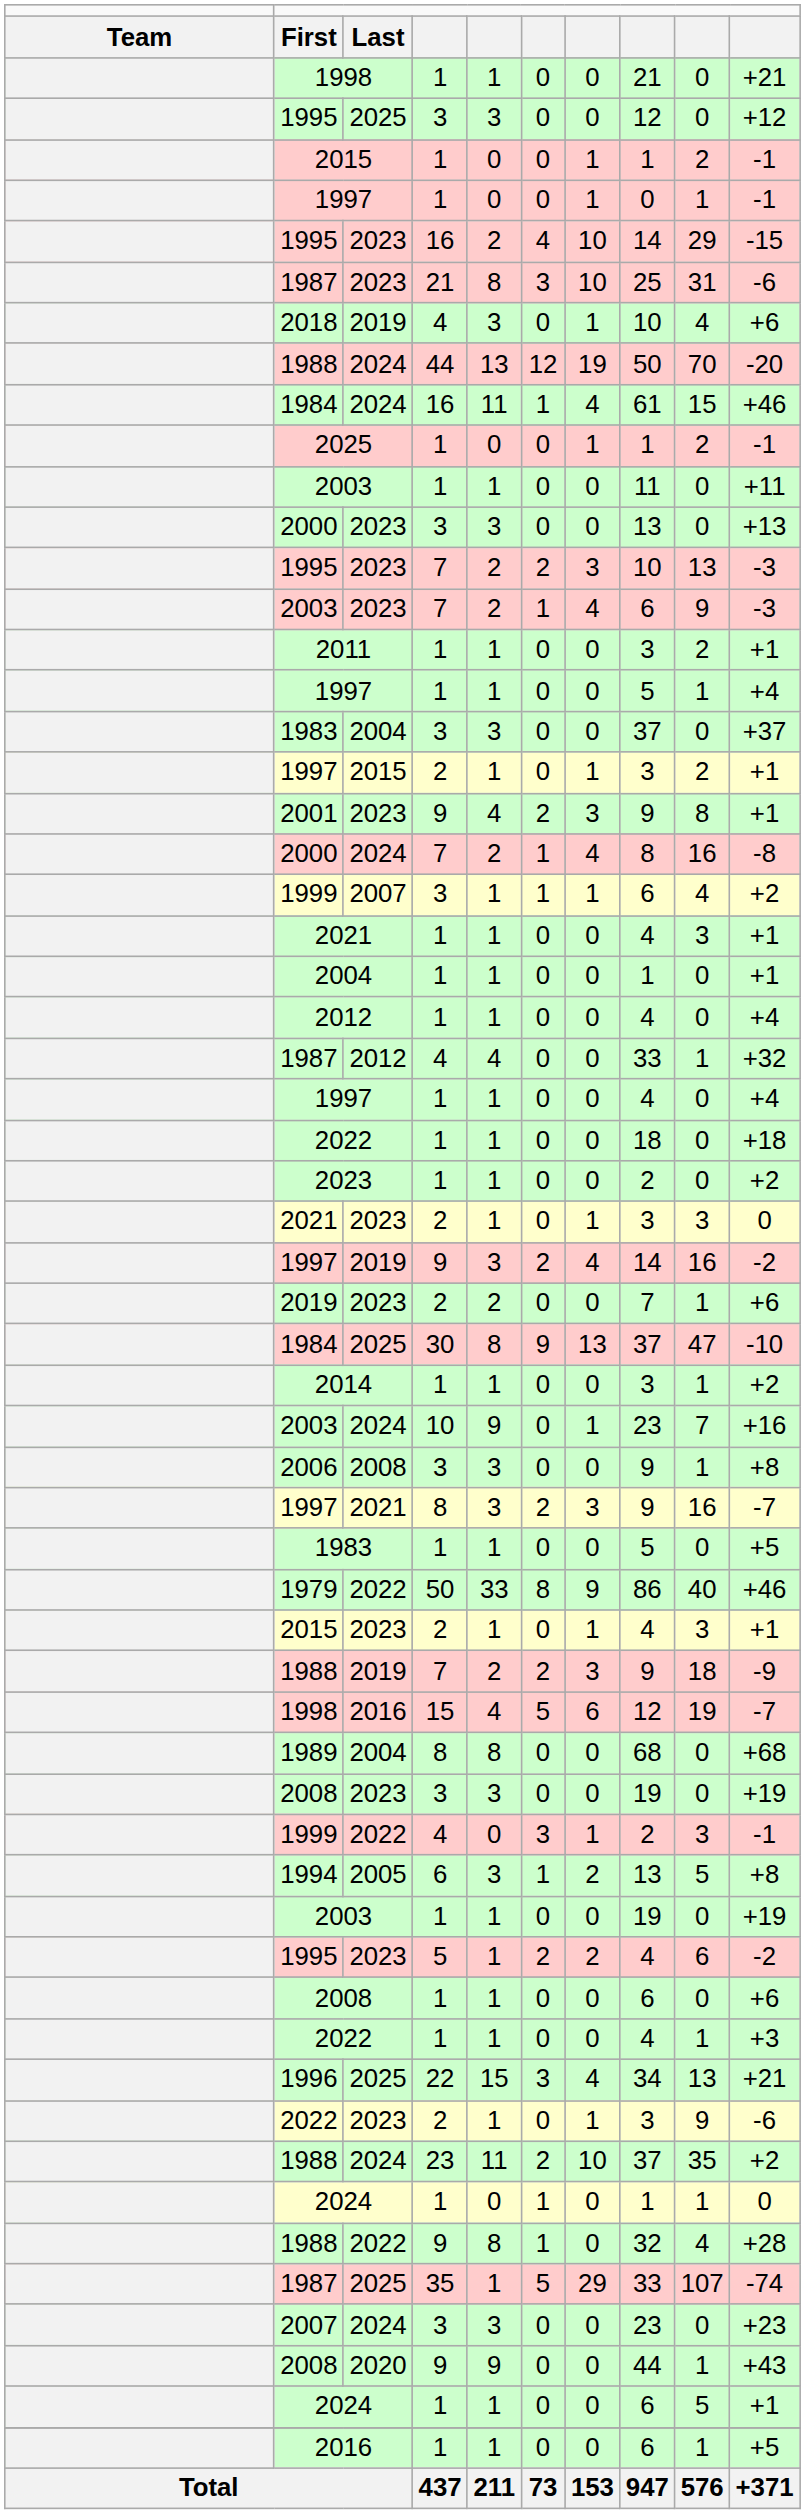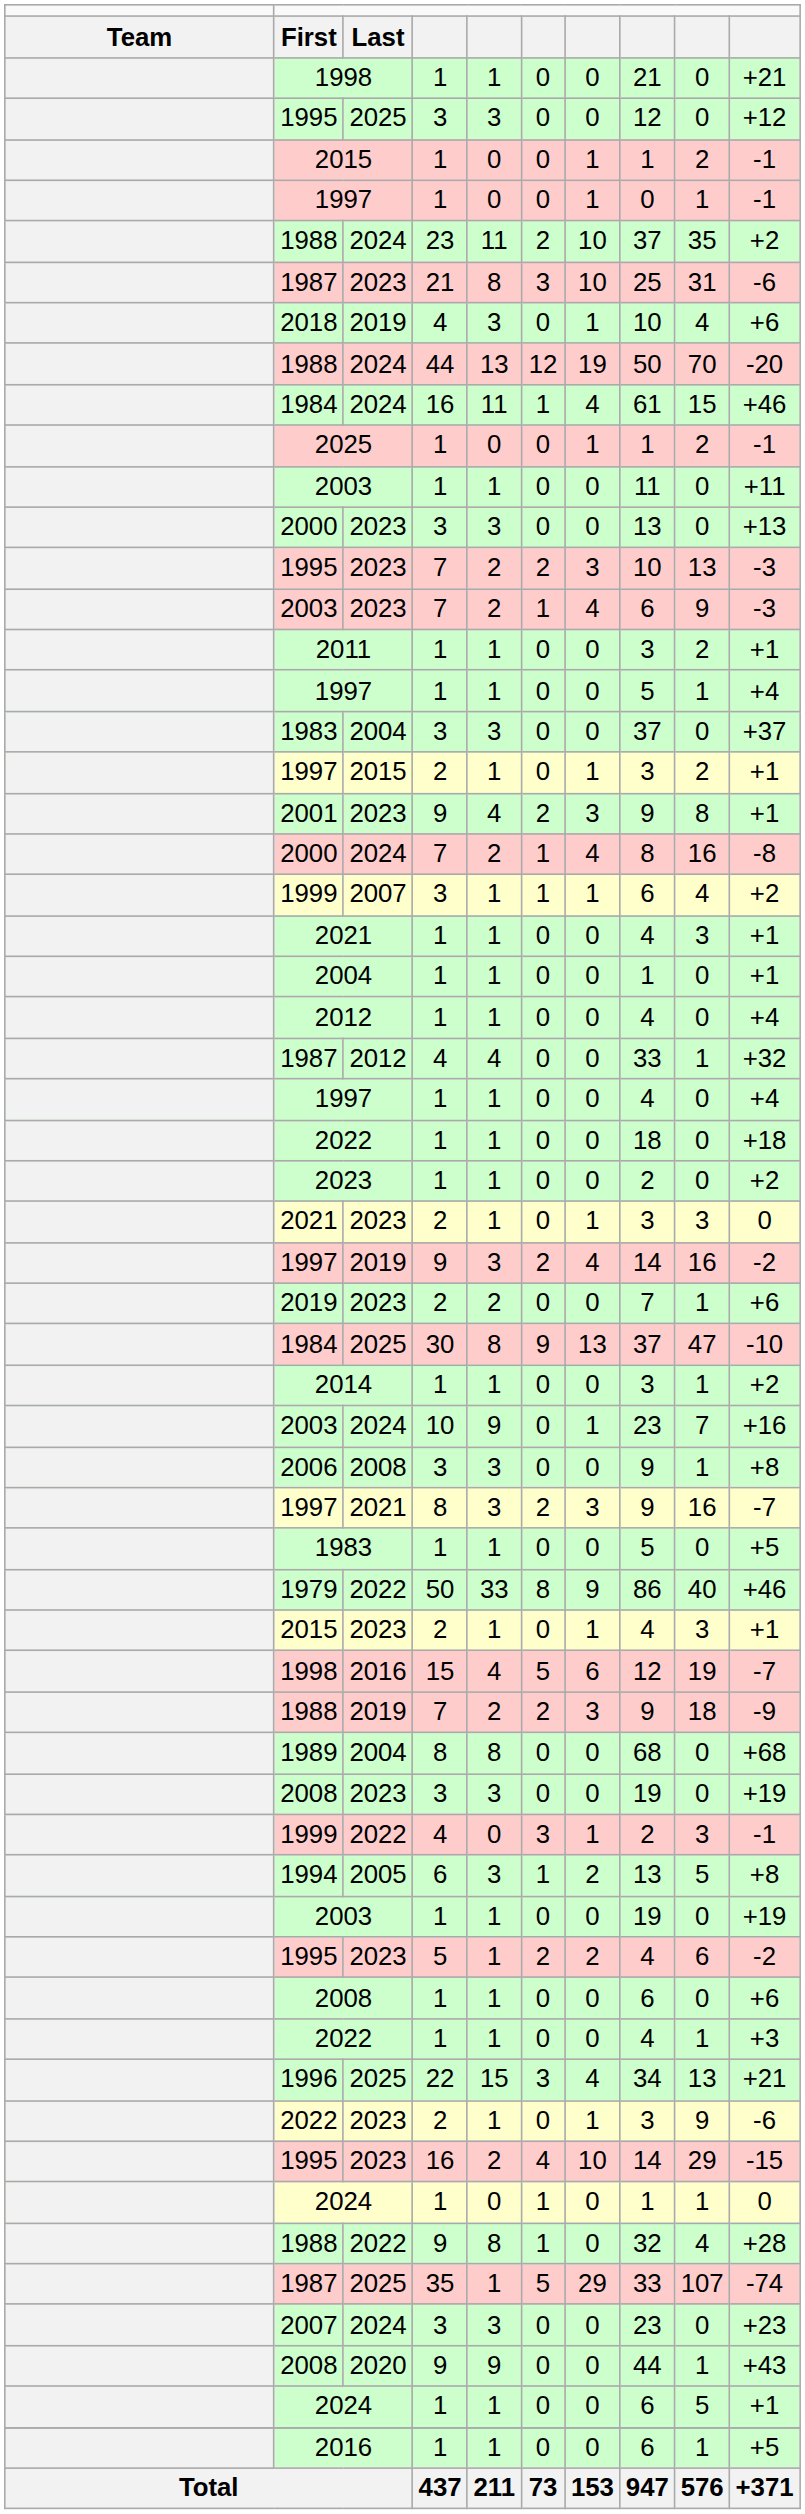 <table class="wikitable plainrowheaders sortable" style="text-align:center">
 <tr>
 <td></td>
 </tr>
 <tr>
 <th width=160>Team</th>
 <th width=20>First</th>
 <th>Last</th>
 <th width=20></th>
 <th width=20></th>
 <th width=20></th>
 <th width=20></th>
 <th width=20></th>
 <th width=20></th>
 <th width=20></th>
 </tr>
 <tr bgcolor=#CCFFCC>
 <th scope="row" align="left"></th>
 <td colspan=2>1998</td>
 <td>1</td>
 <td>1</td>
 <td>0</td>
 <td>0</td>
 <td>21</td>
 <td>0</td>
 <td>+21</td>
 </tr>
 <tr bgcolor=#CCFFCC>
 <th scope="row" align="left"></th>
 <td>1995</td>
 <td>2025</td>
 <td>3</td>
 <td>3</td>
 <td>0</td>
 <td>0</td>
 <td>12</td>
 <td>0</td>
 <td>+12</td>
 </tr>
 <tr bgcolor=#FFCCCC>
 <th scope="row" align="left"></th>
 <td colspan=2>2015</td>
 <td>1</td>
 <td>0</td>
 <td>0</td>
 <td>1</td>
 <td>1</td>
 <td>2</td>
 <td>-1</td>
 </tr>
 <tr bgcolor=#FFCCCC>
 <th scope="row" align="left"></th>
 <td colspan=2>1997</td>
 <td>1</td>
 <td>0</td>
 <td>0</td>
 <td>1</td>
 <td>0</td>
 <td>1</td>
 <td>-1</td>
 </tr>
-<tr bgcolor=#FFCCCC>
+<tr bgcolor=#CCFFCC>
 <th scope="row" align="left"></th>
-<td>1995</td>
-<td>2023</td>
-<td>16</td>
+<td>1988</td>
+<td>2024</td>
+<td>23</td>
+<td>11</td>
 <td>2</td>
-<td>4</td>
 <td>10</td>
-<td>14</td>
-<td>29</td>
-<td>-15</td>
+<td>37</td>
+<td>35</td>
+<td>+2</td>
 </tr>
 <tr bgcolor=#FFCCCC>
 <th scope="row" align="left"></th>
 <td>1987</td>
 <td>2023</td>
 <td>21</td>
 <td>8</td>
 <td>3</td>
 <td>10</td>
 <td>25</td>
 <td>31</td>
 <td>-6</td>
 </tr>
 <tr bgcolor=#CCFFCC>
 <th scope="row" align="left"></th>
 <td>2018</td>
 <td>2019</td>
 <td>4</td>
 <td>3</td>
 <td>0</td>
 <td>1</td>
 <td>10</td>
 <td>4</td>
 <td>+6</td>
 </tr>
 <tr bgcolor=#FFCCCC>
 <th scope="row" align="left"></th>
 <td>1988</td>
 <td>2024</td>
 <td>44</td>
 <td>13</td>
 <td>12</td>
 <td>19</td>
 <td>50</td>
 <td>70</td>
 <td>-20</td>
 </tr>
 <tr bgcolor=#CCFFCC>
 <th scope="row" align="left"></th>
 <td>1984</td>
 <td>2024</td>
 <td>16</td>
 <td>11</td>
 <td>1</td>
 <td>4</td>
 <td>61</td>
 <td>15</td>
 <td>+46</td>
 </tr>
 <tr bgcolor=#FFCCCC>
 <th scope="row" align="left"></th>
 <td colspan=2>2025</td>
 <td>1</td>
 <td>0</td>
 <td>0</td>
 <td>1</td>
 <td>1</td>
 <td>2</td>
 <td>-1</td>
 </tr>
 <tr bgcolor=#CCFFCC>
 <th scope="row" align="left"></th>
 <td colspan=2>2003</td>
 <td>1</td>
 <td>1</td>
 <td>0</td>
 <td>0</td>
 <td>11</td>
 <td>0</td>
 <td>+11</td>
 </tr>
 <tr bgcolor=#CCFFCC>
 <th scope="row" align="left"></th>
 <td>2000</td>
 <td>2023</td>
 <td>3</td>
 <td>3</td>
 <td>0</td>
 <td>0</td>
 <td>13</td>
 <td>0</td>
 <td>+13</td>
 </tr>
 <tr bgcolor=#FFCCCC>
 <th scope="row" align="left"></th>
 <td>1995</td>
 <td>2023</td>
 <td>7</td>
 <td>2</td>
 <td>2</td>
 <td>3</td>
 <td>10</td>
 <td>13</td>
 <td>-3</td>
 </tr>
 <tr bgcolor=#FFCCCC>
 <th scope="row" align="left"></th>
 <td>2003</td>
 <td>2023</td>
 <td>7</td>
 <td>2</td>
 <td>1</td>
 <td>4</td>
 <td>6</td>
 <td>9</td>
 <td>-3</td>
 </tr>
 <tr bgcolor=#CCFFCC>
 <th scope="row" align="left"></th>
 <td colspan=2>2011</td>
 <td>1</td>
 <td>1</td>
 <td>0</td>
 <td>0</td>
 <td>3</td>
 <td>2</td>
 <td>+1</td>
 </tr>
 <tr bgcolor=#CCFFCC>
 <th scope="row" align="left"></th>
 <td colspan=2>1997</td>
 <td>1</td>
 <td>1</td>
 <td>0</td>
 <td>0</td>
 <td>5</td>
 <td>1</td>
 <td>+4</td>
 </tr>
 <tr bgcolor=#CCFFCC>
 <th scope="row" align="left"></th>
 <td>1983</td>
 <td>2004</td>
 <td>3</td>
 <td>3</td>
 <td>0</td>
 <td>0</td>
 <td>37</td>
 <td>0</td>
 <td>+37</td>
 </tr>
 <tr bgcolor=#FFFFCC>
 <th scope="row" align="left"></th>
 <td>1997</td>
 <td>2015</td>
 <td>2</td>
 <td>1</td>
 <td>0</td>
 <td>1</td>
 <td>3</td>
 <td>2</td>
 <td>+1</td>
 </tr>
 <tr bgcolor=#CCFFCC>
 <th scope="row" align="left"></th>
 <td>2001</td>
 <td>2023</td>
 <td>9</td>
 <td>4</td>
 <td>2</td>
 <td>3</td>
 <td>9</td>
 <td>8</td>
 <td>+1</td>
 </tr>
 <tr bgcolor=#FFCCCC>
 <th scope="row" align="left"></th>
 <td>2000</td>
 <td>2024</td>
 <td>7</td>
 <td>2</td>
 <td>1</td>
 <td>4</td>
 <td>8</td>
 <td>16</td>
 <td>-8</td>
 </tr>
 <tr bgcolor=#FFFFCC>
 <th scope="row" align="left"></th>
 <td>1999</td>
 <td>2007</td>
 <td>3</td>
 <td>1</td>
 <td>1</td>
 <td>1</td>
 <td>6</td>
 <td>4</td>
 <td>+2</td>
 </tr>
 <tr bgcolor=#CCFFCC>
 <th scope="row" align="left"></th>
 <td colspan=2>2021</td>
 <td>1</td>
 <td>1</td>
 <td>0</td>
 <td>0</td>
 <td>4</td>
 <td>3</td>
 <td>+1</td>
 </tr>
 <tr bgcolor=#CCFFCC>
 <th scope="row" align="left"></th>
 <td colspan=2>2004</td>
 <td>1</td>
 <td>1</td>
 <td>0</td>
 <td>0</td>
 <td>1</td>
 <td>0</td>
 <td>+1</td>
 </tr>
 <tr bgcolor=#CCFFCC>
 <th scope="row" align="left"></th>
 <td colspan=2>2012</td>
 <td>1</td>
 <td>1</td>
 <td>0</td>
 <td>0</td>
 <td>4</td>
 <td>0</td>
 <td>+4</td>
 </tr>
 <tr bgcolor=#CCFFCC>
 <th scope="row" align="left"></th>
 <td>1987</td>
 <td>2012</td>
 <td>4</td>
 <td>4</td>
 <td>0</td>
 <td>0</td>
 <td>33</td>
 <td>1</td>
 <td>+32</td>
 </tr>
 <tr bgcolor=#CCFFCC>
 <th scope="row" align="left"></th>
 <td colspan=2>1997</td>
 <td>1</td>
 <td>1</td>
 <td>0</td>
 <td>0</td>
 <td>4</td>
 <td>0</td>
 <td>+4</td>
 </tr>
 <tr bgcolor=#CCFFCC>
 <th scope="row" align="left"></th>
 <td colspan=2>2022</td>
 <td>1</td>
 <td>1</td>
 <td>0</td>
 <td>0</td>
 <td>18</td>
 <td>0</td>
 <td>+18</td>
 </tr>
 <tr bgcolor=#CCFFCC>
 <th scope="row" align="left"></th>
 <td colspan=2>2023</td>
 <td>1</td>
 <td>1</td>
 <td>0</td>
 <td>0</td>
 <td>2</td>
 <td>0</td>
 <td>+2</td>
 </tr>
 <tr bgcolor=#FFFFCC>
 <th scope="row" align="left"></th>
 <td>2021</td>
 <td>2023</td>
 <td>2</td>
 <td>1</td>
 <td>0</td>
 <td>1</td>
 <td>3</td>
 <td>3</td>
 <td>0</td>
 </tr>
 <tr bgcolor=#FFCCCC>
 <th scope="row" align="left"></th>
 <td>1997</td>
 <td>2019</td>
 <td>9</td>
 <td>3</td>
 <td>2</td>
 <td>4</td>
 <td>14</td>
 <td>16</td>
 <td>-2</td>
 </tr>
 <tr bgcolor=#CCFFCC>
 <th scope="row" align="left"></th>
 <td>2019</td>
 <td>2023</td>
 <td>2</td>
 <td>2</td>
 <td>0</td>
 <td>0</td>
 <td>7</td>
 <td>1</td>
 <td>+6</td>
 </tr>
 <tr bgcolor=#FFCCCC>
 <th scope="row" align="left"></th>
 <td>1984</td>
 <td>2025</td>
 <td>30</td>
 <td>8</td>
 <td>9</td>
 <td>13</td>
 <td>37</td>
 <td>47</td>
 <td>-10</td>
 </tr>
 <tr bgcolor=#CCFFCC>
 <th scope="row" align="left"></th>
 <td colspan=2>2014</td>
 <td>1</td>
 <td>1</td>
 <td>0</td>
 <td>0</td>
 <td>3</td>
 <td>1</td>
 <td>+2</td>
 </tr>
 <tr bgcolor=#CCFFCC>
 <th scope="row" align="left"></th>
 <td>2003</td>
 <td>2024</td>
 <td>10</td>
 <td>9</td>
 <td>0</td>
 <td>1</td>
 <td>23</td>
 <td>7</td>
 <td>+16</td>
 </tr>
 <tr bgcolor=#CCFFCC>
 <th scope="row" align="left"></th>
 <td>2006</td>
 <td>2008</td>
 <td>3</td>
 <td>3</td>
 <td>0</td>
 <td>0</td>
 <td>9</td>
 <td>1</td>
 <td>+8</td>
 </tr>
 <tr bgcolor=#FFFFCC>
 <th scope="row" align="left"></th>
 <td>1997</td>
 <td>2021</td>
 <td>8</td>
 <td>3</td>
 <td>2</td>
 <td>3</td>
 <td>9</td>
 <td>16</td>
 <td>-7</td>
 </tr>
 <tr bgcolor=#CCFFCC>
 <th scope="row" align="left"></th>
 <td colspan=2>1983</td>
 <td>1</td>
 <td>1</td>
 <td>0</td>
 <td>0</td>
 <td>5</td>
 <td>0</td>
 <td>+5</td>
 </tr>
 <tr bgcolor=#CCFFCC>
 <th scope="row" align="left"></th>
 <td>1979</td>
 <td>2022</td>
 <td>50</td>
 <td>33</td>
 <td>8</td>
 <td>9</td>
 <td>86</td>
 <td>40</td>
 <td>+46</td>
 </tr>
 <tr bgcolor=#FFFFCC>
 <th scope="row" align="left"></th>
 <td>2015</td>
 <td>2023</td>
 <td>2</td>
 <td>1</td>
 <td>0</td>
 <td>1</td>
 <td>4</td>
 <td>3</td>
 <td>+1</td>
 </tr>
 <tr bgcolor=#FFCCCC>
 <th scope="row" align="left"></th>
+<td>1998</td>
+<td>2016</td>
+<td>15</td>
+<td>4</td>
+<td>5</td>
+<td>6</td>
+<td>12</td>
+<td>19</td>
+<td>-7</td>
+</tr>
+<tr bgcolor=#FFCCCC>
+<th scope="row" align="left"></th>
 <td>1988</td>
 <td>2019</td>
 <td>7</td>
 <td>2</td>
 <td>2</td>
 <td>3</td>
 <td>9</td>
 <td>18</td>
 <td>-9</td>
-</tr>
-<tr bgcolor=#FFCCCC>
-<th scope="row" align="left"></th>
-<td>1998</td>
-<td>2016</td>
-<td>15</td>
-<td>4</td>
-<td>5</td>
-<td>6</td>
-<td>12</td>
-<td>19</td>
-<td>-7</td>
 </tr>
 <tr bgcolor=#CCFFCC>
 <th scope="row" align="left"></th>
 <td>1989</td>
 <td>2004</td>
 <td>8</td>
 <td>8</td>
 <td>0</td>
 <td>0</td>
 <td>68</td>
 <td>0</td>
 <td>+68</td>
 </tr>
 <tr bgcolor=#CCFFCC>
 <th scope="row" align="left"></th>
 <td>2008</td>
 <td>2023</td>
 <td>3</td>
 <td>3</td>
 <td>0</td>
 <td>0</td>
 <td>19</td>
 <td>0</td>
 <td>+19</td>
 </tr>
 <tr bgcolor=#FFCCCC>
 <th scope="row" align="left"></th>
 <td>1999</td>
 <td>2022</td>
 <td>4</td>
 <td>0</td>
 <td>3</td>
 <td>1</td>
 <td>2</td>
 <td>3</td>
 <td>-1</td>
 </tr>
 <tr bgcolor=#CCFFCC>
 <th scope="row" align="left"></th>
 <td>1994</td>
 <td>2005</td>
 <td>6</td>
 <td>3</td>
 <td>1</td>
 <td>2</td>
 <td>13</td>
 <td>5</td>
 <td>+8</td>
 </tr>
 <tr bgcolor=#CCFFCC>
 <th scope="row" align="left"></th>
 <td colspan=2>2003</td>
 <td>1</td>
 <td>1</td>
 <td>0</td>
 <td>0</td>
 <td>19</td>
 <td>0</td>
 <td>+19</td>
 </tr>
 <tr bgcolor=#FFCCCC>
 <th scope="row" align="left"></th>
 <td>1995</td>
 <td>2023</td>
 <td>5</td>
 <td>1</td>
 <td>2</td>
 <td>2</td>
 <td>4</td>
 <td>6</td>
 <td>-2</td>
 </tr>
 <tr bgcolor=#CCFFCC>
 <th scope="row" align="left"></th>
 <td colspan=2>2008</td>
 <td>1</td>
 <td>1</td>
 <td>0</td>
 <td>0</td>
 <td>6</td>
 <td>0</td>
 <td>+6</td>
 </tr>
 <tr bgcolor=#CCFFCC>
 <th scope="row" align="left"></th>
 <td colspan=2>2022</td>
 <td>1</td>
 <td>1</td>
 <td>0</td>
 <td>0</td>
 <td>4</td>
 <td>1</td>
 <td>+3</td>
 </tr>
 <tr bgcolor=#CCFFCC>
 <th scope="row" align="left"></th>
 <td>1996</td>
 <td>2025</td>
 <td>22</td>
 <td>15</td>
 <td>3</td>
 <td>4</td>
 <td>34</td>
 <td>13</td>
 <td>+21</td>
 </tr>
 <tr bgcolor=#FFFFCC>
 <th scope="row" align="left"></th>
 <td>2022</td>
 <td>2023</td>
 <td>2</td>
 <td>1</td>
 <td>0</td>
 <td>1</td>
 <td>3</td>
 <td>9</td>
 <td>-6</td>
 </tr>
-<tr bgcolor=#CCFFCC>
+<tr bgcolor=#FFCCCC>
 <th scope="row" align="left"></th>
-<td>1988</td>
-<td>2024</td>
-<td>23</td>
-<td>11</td>
+<td>1995</td>
+<td>2023</td>
+<td>16</td>
 <td>2</td>
+<td>4</td>
 <td>10</td>
-<td>37</td>
-<td>35</td>
-<td>+2</td>
+<td>14</td>
+<td>29</td>
+<td>-15</td>
 </tr>
 <tr bgcolor=#FFFFCC>
 <th scope="row" align="left"></th>
 <td colspan=2>2024</td>
 <td>1</td>
 <td>0</td>
 <td>1</td>
 <td>0</td>
 <td>1</td>
 <td>1</td>
 <td>0</td>
 </tr>
 <tr bgcolor=#CCFFCC>
 <th scope="row" align="left"></th>
 <td>1988</td>
 <td>2022</td>
 <td>9</td>
 <td>8</td>
 <td>1</td>
 <td>0</td>
 <td>32</td>
 <td>4</td>
 <td>+28</td>
 </tr>
 <tr bgcolor=#FFCCCC>
 <th scope="row" align="left"></th>
 <td>1987</td>
 <td>2025</td>
 <td>35</td>
 <td>1</td>
 <td>5</td>
 <td>29</td>
 <td>33</td>
 <td>107</td>
 <td>-74</td>
 </tr>
 <tr bgcolor=#CCFFCC>
 <th scope="row" align="left"></th>
 <td>2007</td>
 <td>2024</td>
 <td>3</td>
 <td>3</td>
 <td>0</td>
 <td>0</td>
 <td>23</td>
 <td>0</td>
 <td>+23</td>
 </tr>
 <tr bgcolor=#CCFFCC>
 <th scope="row" align="left"></th>
 <td>2008</td>
 <td>2020</td>
 <td>9</td>
 <td>9</td>
 <td>0</td>
 <td>0</td>
 <td>44</td>
 <td>1</td>
 <td>+43</td>
 </tr>
 <tr bgcolor=#CCFFCC>
 <th scope="row" align="left"></th>
 <td colspan=2>2024</td>
 <td>1</td>
 <td>1</td>
 <td>0</td>
 <td>0</td>
 <td>6</td>
 <td>5</td>
 <td>+1</td>
 </tr>
 <tr>
 </tr>
 <tr bgcolor=#CCFFCC>
 <th scope="row" align="left"></th>
 <td colspan=2>2016</td>
 <td>1</td>
 <td>1</td>
 <td>0</td>
 <td>0</td>
 <td>6</td>
 <td>1</td>
 <td>+5</td>
 </tr>
 <tr>
 <th colspan=3>Total</th>
 <th>437</th>
 <th>211</th>
 <th>73</th>
 <th>153</th>
 <th>947</th>
 <th>576</th>
 <th>+371</th>
 </tr>
 </table>
